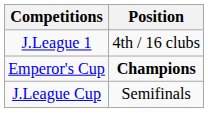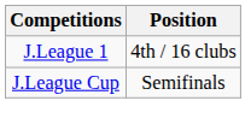 <table class="wikitable" style="text-align:center;">
 <tr>
 <th>Competitions</th>
 <th>Position</th>
 </tr>
 <tr>
 <td><a href='#'>J.League 1</a></td>
 <td>4th / 16 clubs</td>
 </tr>
 <tr>
-<td><a href='#'>Emperor's Cup</a></td>
-<td><strong>Champions</strong></td>
-</tr>
-<tr>
 <td><a href='#'>J.League Cup</a></td>
 <td>Semifinals</td>
 </tr>
 </table>
